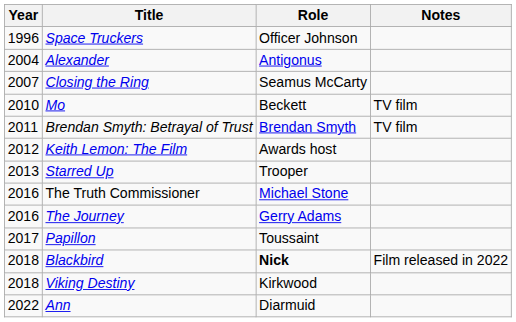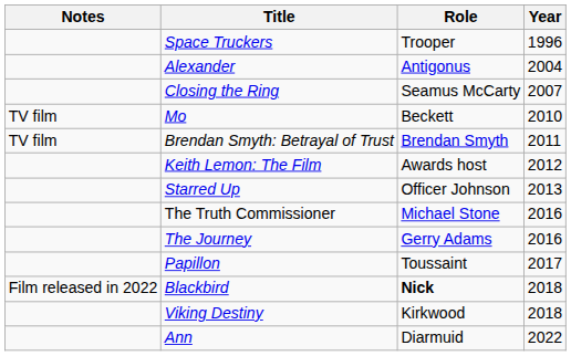 <table class="wikitable sortable">
 <tr>
-<th>Year</th>
+<th>Notes</th>
 <th>Title</th>
 <th>Role</th>
-<th>Notes</th>
+<th>Year</th>
 </tr>
 <tr>
+<td></td>
+<td><em><a href='#'>Space Truckers</a></em></td>
+<td>Trooper</td>
 <td>1996</td>
-<td><em><a href='#'>Space Truckers</a></em></td>
-<td>Officer Johnson</td>
-<td></td>
 </tr>
 <tr>
-<td>2004</td>
+<td></td>
 <td><em><a href='#'>Alexander</a></em></td>
 <td><a href='#'>Antigonus</a></td>
-<td></td>
+<td>2004</td>
 </tr>
 <tr>
-<td>2007</td>
+<td></td>
 <td><em><a href='#'>Closing the Ring</a></em></td>
 <td>Seamus McCarty</td>
-<td></td>
+<td>2007</td>
 </tr>
 <tr>
-<td>2010</td>
+<td>TV film</td>
 <td><em><a href='#'>Mo</a></em></td>
 <td>Beckett</td>
-<td>TV film</td>
+<td>2010</td>
 </tr>
 <tr>
-<td>2011</td>
+<td>TV film</td>
 <td><em>Brendan Smyth: Betrayal of Trust</em></td>
 <td><a href='#'>Brendan Smyth</a></td>
-<td>TV film</td>
+<td>2011</td>
 </tr>
 <tr>
-<td>2012</td>
+<td></td>
 <td><em><a href='#'>Keith Lemon: The Film</a></em></td>
 <td>Awards host</td>
-<td></td>
+<td>2012</td>
 </tr>
 <tr>
+<td></td>
+<td><em><a href='#'>Starred Up</a></em></td>
+<td>Officer Johnson</td>
 <td>2013</td>
-<td><em><a href='#'>Starred Up</a></em></td>
-<td>Trooper</td>
-<td></td>
 </tr>
 <tr>
-<td>2016</td>
+<td></td>
 <td>The Truth Commissioner</td>
 <td><a href='#'>Michael Stone</a></td>
-<td></td>
+<td>2016</td>
 </tr>
 <tr>
-<td>2016</td>
+<td></td>
 <td><em><a href='#'>The Journey</a></em></td>
 <td><a href='#'>Gerry Adams</a></td>
-<td></td>
+<td>2016</td>
 </tr>
 <tr>
-<td>2017</td>
+<td></td>
 <td><em><a href='#'>Papillon</a></em></td>
 <td>Toussaint</td>
-<td></td>
+<td>2017</td>
 </tr>
 <tr>
-<td>2018</td>
+<td>Film released in 2022</td>
 <td><em><a href='#'>Blackbird</a></em></td>
 <td><strong>Nick</strong></td>
-<td>Film released in 2022</td>
+<td>2018</td>
 </tr>
 <tr>
-<td>2018</td>
+<td></td>
 <td><em><a href='#'>Viking Destiny</a></em></td>
 <td>Kirkwood</td>
-<td></td>
+<td>2018</td>
 </tr>
 <tr>
-<td>2022</td>
+<td></td>
 <td><em><a href='#'>Ann</a></em></td>
 <td>Diarmuid</td>
-<td></td>
+<td>2022</td>
 </tr>
 </table>
